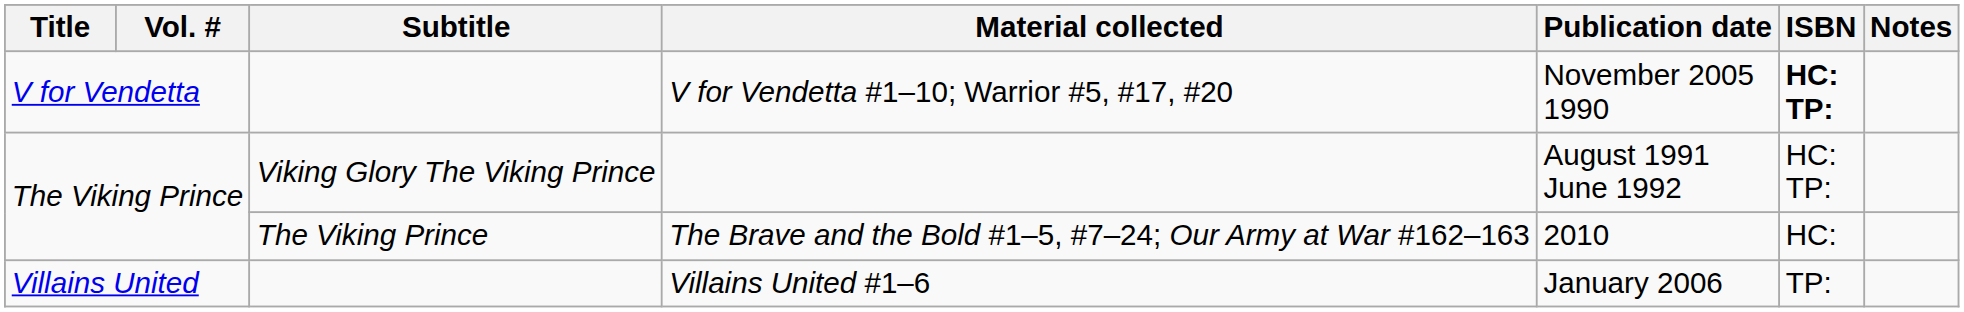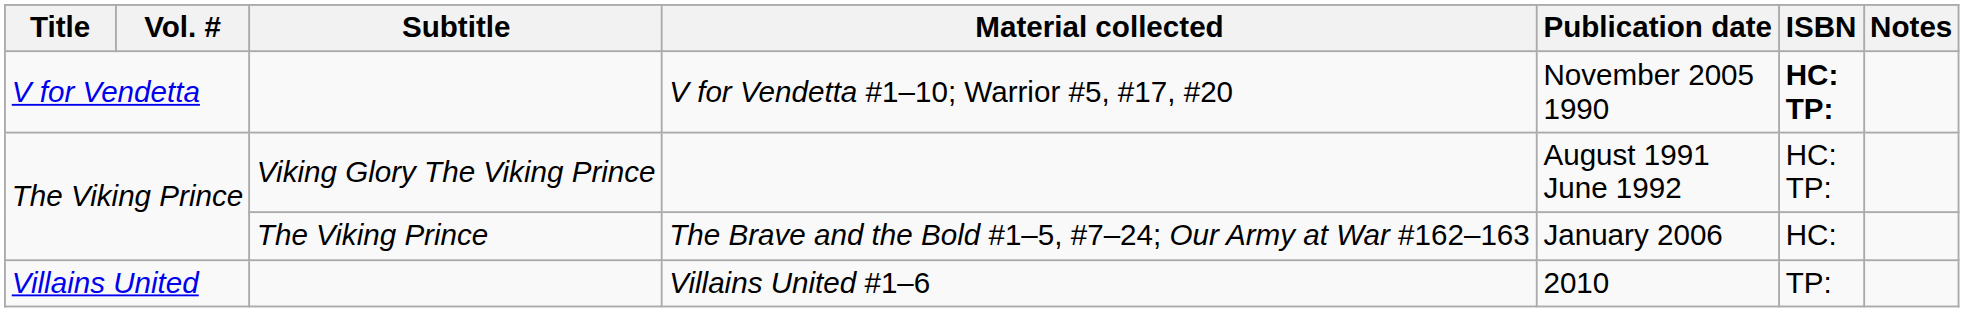 <table class="wikitable">
 <tr>
 <th>Title</th>
 <th>Vol. #</th>
 <th>Subtitle</th>
 <th>Material collected</th>
 <th>Publication date</th>
 <th>ISBN</th>
 <th>Notes</th>
 </tr>
 <tr>
 <td colspan="2"><em><a href='#'>V for Vendetta</a></em></td>
 <td></td>
 <td><em>V for Vendetta</em> #1–10; Warrior #5, #17, #20</td>
 <td>November 2005<br>1990</td>
 <td><strong>HC: <br>TP:</strong></td>
 <td></td>
 </tr>
 <tr>
 <td colspan="2" rowspan="2"><em>The Viking Prince</em></td>
 <td><em>Viking Glory The Viking Prince</em></td>
 <td></td>
 <td>August 1991<br>June 1992</td>
 <td>HC: <br>TP: </td>
 <td></td>
 </tr>
 <tr>
 <td><em>The Viking Prince</em></td>
 <td><em>The Brave and the Bold</em> #1–5, #7–24; <em>Our Army at War</em> #162–163</td>
-<td>2010</td>
+<td>January 2006</td>
 <td>HC: </td>
 <td></td>
 </tr>
 <tr>
 <td colspan="2"><em><a href='#'>Villains United</a></em></td>
 <td></td>
 <td><em>Villains United</em> #1–6</td>
-<td>January 2006</td>
+<td>2010</td>
 <td>TP: </td>
 <td></td>
 </tr>
 </table>
